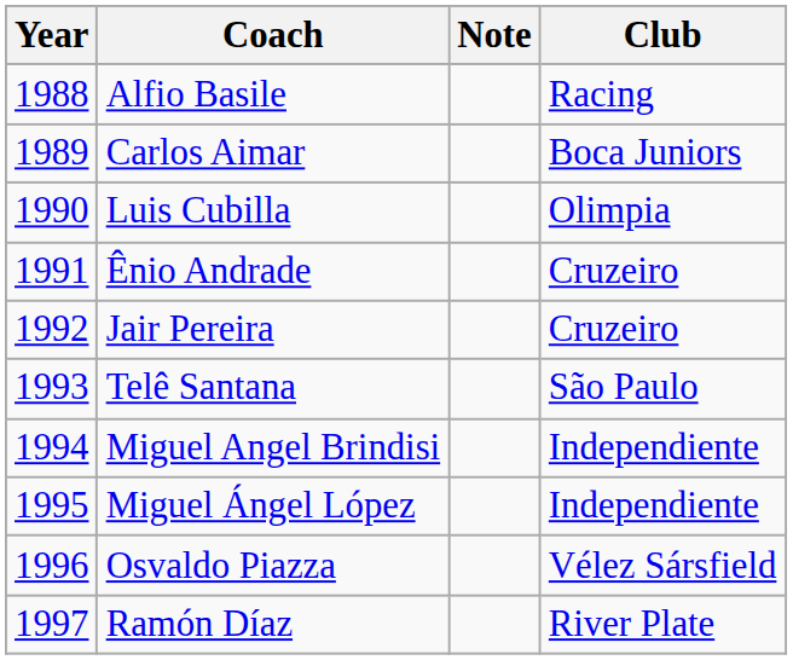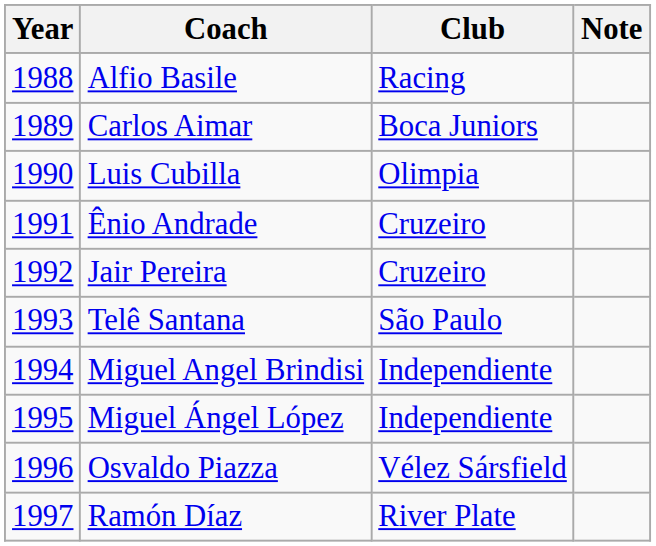 <table class="wikitable">
 <tr>
 <th>Year</th>
 <th>Coach</th>
+<th>Club</th>
 <th>Note</th>
-<th>Club</th>
 </tr>
 <tr>
 <td><a href='#'>1988</a></td>
 <td> <a href='#'>Alfio Basile</a></td>
+<td> <a href='#'>Racing</a></td>
 <td></td>
-<td> <a href='#'>Racing</a></td>
 </tr>
 <tr>
 <td><a href='#'>1989</a></td>
 <td> <a href='#'>Carlos Aimar</a></td>
+<td> <a href='#'>Boca Juniors</a></td>
 <td></td>
-<td> <a href='#'>Boca Juniors</a></td>
 </tr>
 <tr>
 <td><a href='#'>1990</a></td>
 <td> <a href='#'>Luis Cubilla</a></td>
+<td> <a href='#'>Olimpia</a></td>
 <td></td>
-<td> <a href='#'>Olimpia</a></td>
 </tr>
 <tr>
 <td><a href='#'>1991</a></td>
 <td> <a href='#'>Ênio Andrade</a></td>
+<td> <a href='#'>Cruzeiro</a></td>
 <td></td>
-<td> <a href='#'>Cruzeiro</a></td>
 </tr>
 <tr>
 <td><a href='#'>1992</a></td>
 <td> <a href='#'>Jair Pereira</a></td>
+<td> <a href='#'>Cruzeiro</a></td>
 <td></td>
-<td> <a href='#'>Cruzeiro</a></td>
 </tr>
 <tr>
 <td><a href='#'>1993</a></td>
 <td> <a href='#'>Telê Santana</a></td>
+<td> <a href='#'>São Paulo</a></td>
 <td></td>
-<td> <a href='#'>São Paulo</a></td>
 </tr>
 <tr>
 <td><a href='#'>1994</a></td>
 <td> <a href='#'>Miguel Angel Brindisi</a></td>
+<td> <a href='#'>Independiente</a></td>
 <td></td>
-<td> <a href='#'>Independiente</a></td>
 </tr>
 <tr>
 <td><a href='#'>1995</a></td>
 <td> <a href='#'>Miguel Ángel López</a></td>
+<td> <a href='#'>Independiente</a></td>
 <td></td>
-<td> <a href='#'>Independiente</a></td>
 </tr>
 <tr>
 <td><a href='#'>1996</a></td>
 <td> <a href='#'>Osvaldo Piazza</a></td>
+<td> <a href='#'>Vélez Sársfield</a></td>
 <td></td>
-<td> <a href='#'>Vélez Sársfield</a></td>
 </tr>
 <tr>
 <td><a href='#'>1997</a></td>
 <td> <a href='#'>Ramón Díaz</a></td>
+<td> <a href='#'>River Plate</a></td>
 <td></td>
-<td> <a href='#'>River Plate</a></td>
 </tr>
 </table>
